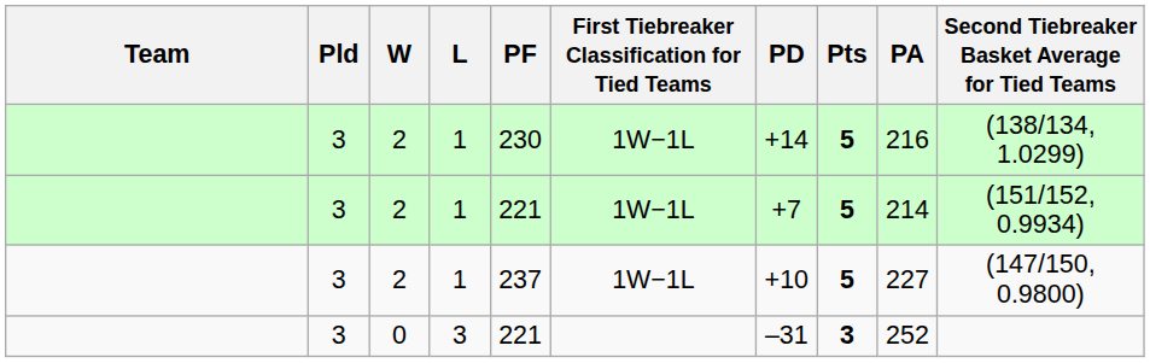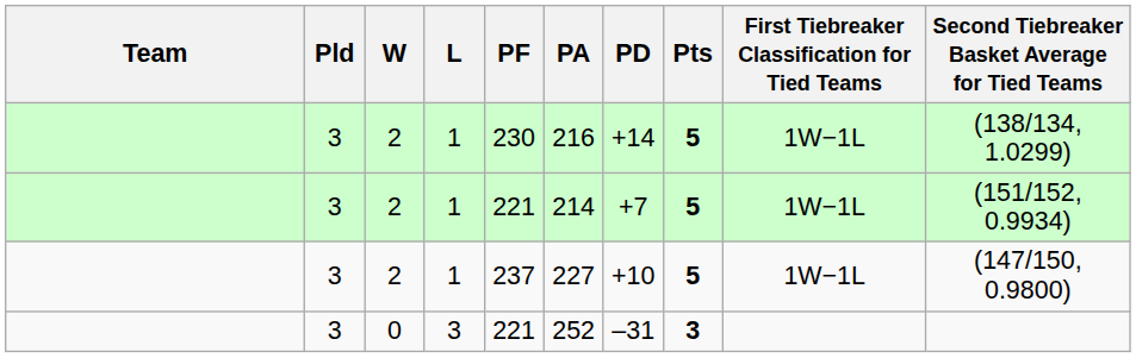 <table class=wikitable style="text-align:center">
 <tr>
 <th width=180>Team</th>
 <th width=30>Pld</th>
 <th width=30>W</th>
 <th width=30>L</th>
 <th width=30>PF</th>
-<th width=120><small>First Tiebreaker <br> Classification for Tied Teams</small></th>
+<th width=30>PA</th>
 <th width=30>PD</th>
 <th width=30>Pts</th>
-<th width=30>PA</th>
+<th width=120><small>First Tiebreaker <br> Classification for Tied Teams</small></th>
 <th width=120><small>Second Tiebreaker <br> Basket Average for Tied Teams</small></th>
 </tr>
 <tr bgcolor="#ccffcc">
 <td align="left"></td>
 <td>3</td>
 <td>2</td>
 <td>1</td>
 <td>230</td>
-<td>1W−1L</td>
+<td>216</td>
 <td>+14</td>
 <td><strong>5</strong></td>
-<td>216</td>
+<td>1W−1L</td>
 <td>(138/134, 1.0299)</td>
 </tr>
 <tr bgcolor="#ccffcc">
 <td align="left"></td>
 <td>3</td>
 <td>2</td>
 <td>1</td>
 <td>221</td>
-<td>1W−1L</td>
+<td>214</td>
 <td>+7</td>
 <td><strong>5</strong></td>
-<td>214</td>
+<td>1W−1L</td>
 <td>(151/152, 0.9934)</td>
 </tr>
 <tr>
 <td align="left"></td>
 <td>3</td>
 <td>2</td>
 <td>1</td>
 <td>237</td>
-<td>1W−1L</td>
+<td>227</td>
 <td>+10</td>
 <td><strong>5</strong></td>
-<td>227</td>
+<td>1W−1L</td>
 <td>(147/150, 0.9800)</td>
 </tr>
 <tr>
 <td align="left"></td>
 <td>3</td>
 <td>0</td>
 <td>3</td>
 <td>221</td>
-<td></td>
+<td>252</td>
 <td>–31</td>
 <td><strong>3</strong></td>
-<td>252</td>
+<td></td>
 <td></td>
 </tr>
 </table>
